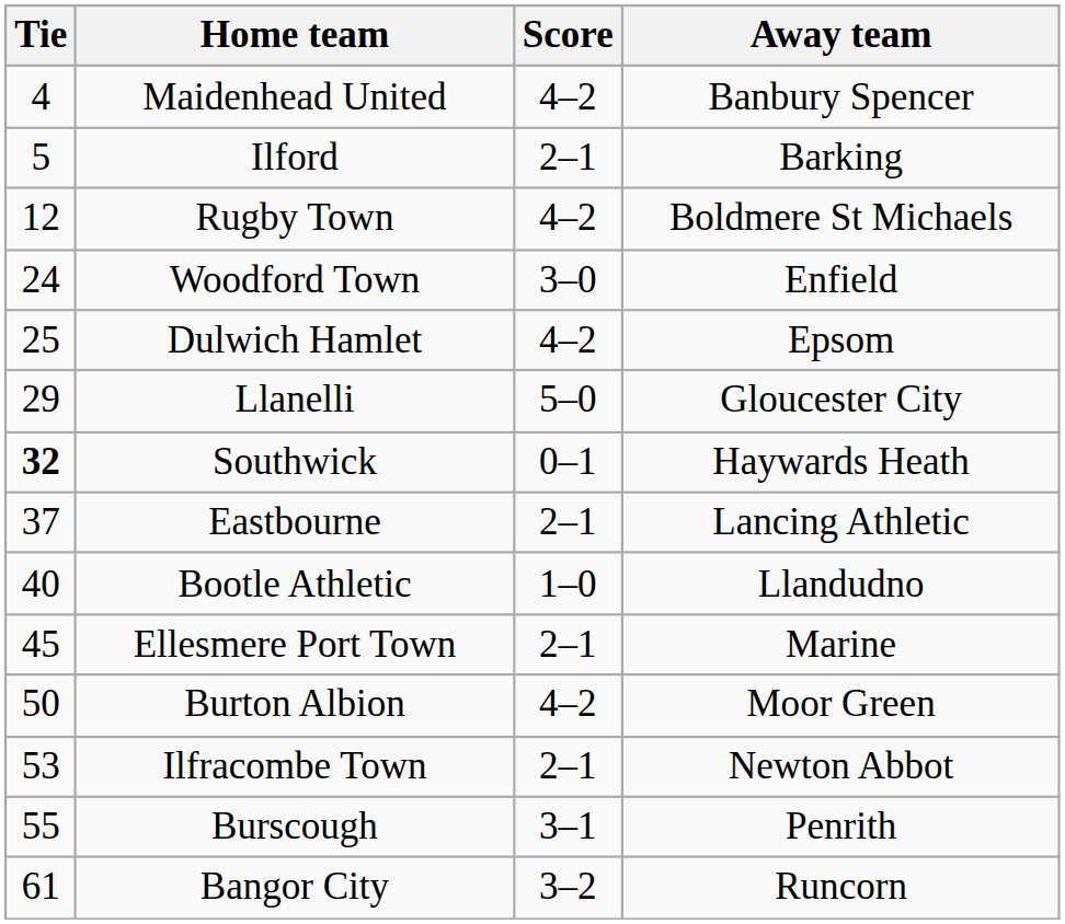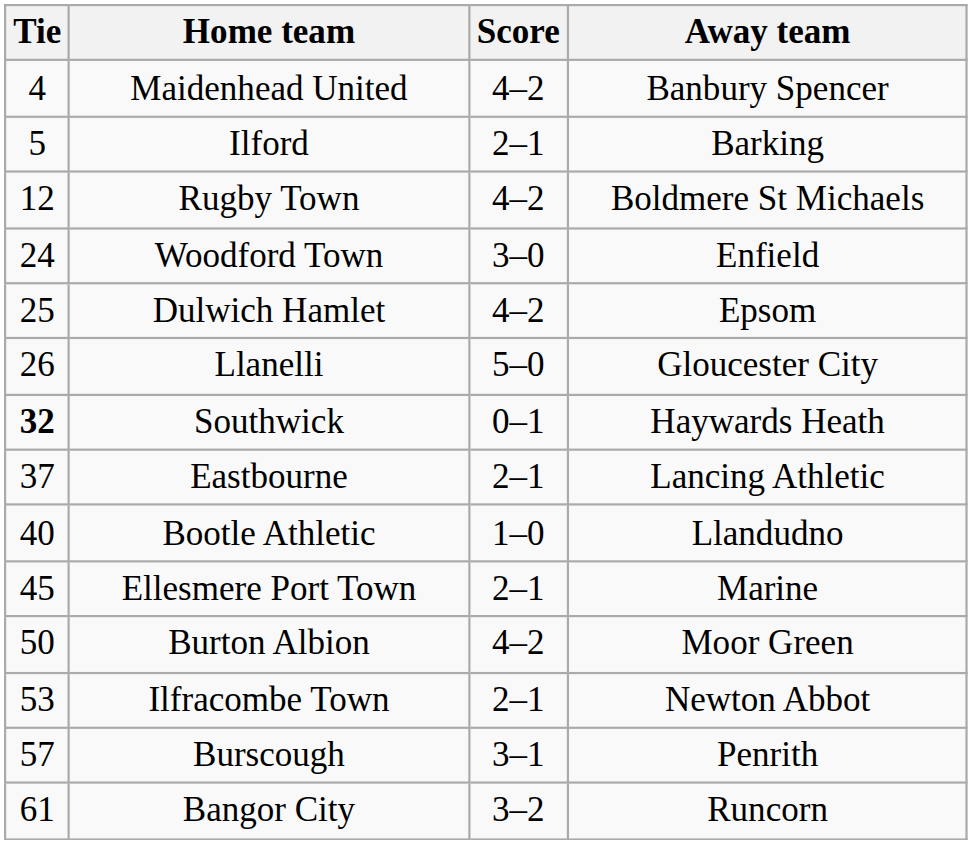 <table class="wikitable" style="text-align:center;">
 <tr>
 <th width=20>Tie</th>
 <th width=175>Home team</th>
 <th width=20>Score</th>
 <th width=175>Away team</th>
 </tr>
 <tr>
 <td>4</td>
 <td>Maidenhead United</td>
 <td>4–2</td>
 <td>Banbury Spencer</td>
 </tr>
 <tr>
 <td>5</td>
 <td>Ilford</td>
 <td>2–1</td>
 <td>Barking</td>
 </tr>
 <tr>
 <td>12</td>
 <td>Rugby Town</td>
 <td>4–2</td>
 <td>Boldmere St Michaels</td>
 </tr>
 <tr>
 <td>24</td>
 <td>Woodford Town</td>
 <td>3–0</td>
 <td>Enfield</td>
 </tr>
 <tr>
 <td>25</td>
 <td>Dulwich Hamlet</td>
 <td>4–2</td>
 <td>Epsom</td>
 </tr>
 <tr>
-<td>29</td>
+<td>26</td>
 <td>Llanelli</td>
 <td>5–0</td>
 <td>Gloucester City</td>
 </tr>
 <tr>
 <td><strong>32</strong></td>
 <td>Southwick</td>
 <td>0–1</td>
 <td>Haywards Heath</td>
 </tr>
 <tr>
 <td>37</td>
 <td>Eastbourne</td>
 <td>2–1</td>
 <td>Lancing Athletic</td>
 </tr>
 <tr>
 <td>40</td>
 <td>Bootle Athletic</td>
 <td>1–0</td>
 <td>Llandudno</td>
 </tr>
 <tr>
 <td>45</td>
 <td>Ellesmere Port Town</td>
 <td>2–1</td>
 <td>Marine</td>
 </tr>
 <tr>
 <td>50</td>
 <td>Burton Albion</td>
 <td>4–2</td>
 <td>Moor Green</td>
 </tr>
 <tr>
 <td>53</td>
 <td>Ilfracombe Town</td>
 <td>2–1</td>
 <td>Newton Abbot</td>
 </tr>
 <tr>
-<td>55</td>
+<td>57</td>
 <td>Burscough</td>
 <td>3–1</td>
 <td>Penrith</td>
 </tr>
 <tr>
 <td>61</td>
 <td>Bangor City</td>
 <td>3–2</td>
 <td>Runcorn</td>
 </tr>
 </table>
